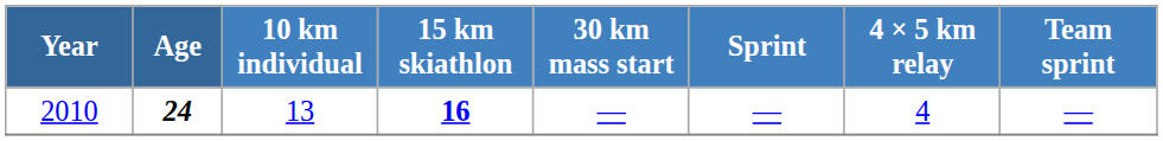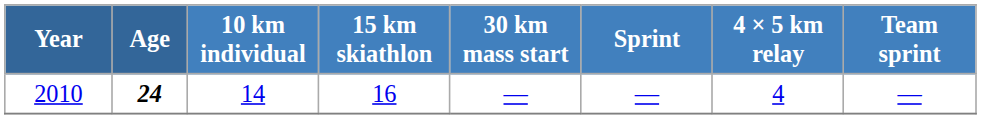 <table class="wikitable" style="font-size:95%; text-align:center; border:grey solid 1px; border-collapse:collapse; background:#ffffff;">
 <tr>
 <th style="background-color:#369; color:white; width:60px;"> Year </th>
 <th style="background-color:#369; color:white; width:40px;"> Age </th>
 <th style="background-color:#4180be; color:white; width:75px;"> 10 km <br> individual </th>
 <th style="background-color:#4180be; color:white; width:75px;"> 15 km <br> skiathlon </th>
 <th style="background-color:#4180be; color:white; width:75px;"> 30 km <br> mass start </th>
 <th style="background-color:#4180be; color:white; width:75px;"> Sprint </th>
 <th style="background-color:#4180be; color:white; width:75px;"> 4 × 5 km <br> relay </th>
 <th style="background-color:#4180be; color:white; width:75px;"> Team <br> sprint </th>
 </tr>
 <tr>
 <td><a href='#'>2010</a></td>
 <td><strong><em>24</em></strong></td>
-<td><a href='#'>13</a></td>
-<td><strong><a href='#'>16</a></strong></td>
+<td><a href='#'>14</a></td>
+<td><a href='#'>16</a></td>
 <td><a href='#'>—</a></td>
 <td><a href='#'>—</a></td>
 <td><a href='#'>4</a></td>
 <td><a href='#'>—</a></td>
 </tr>
 <tr>
 </tr>
 </table>
